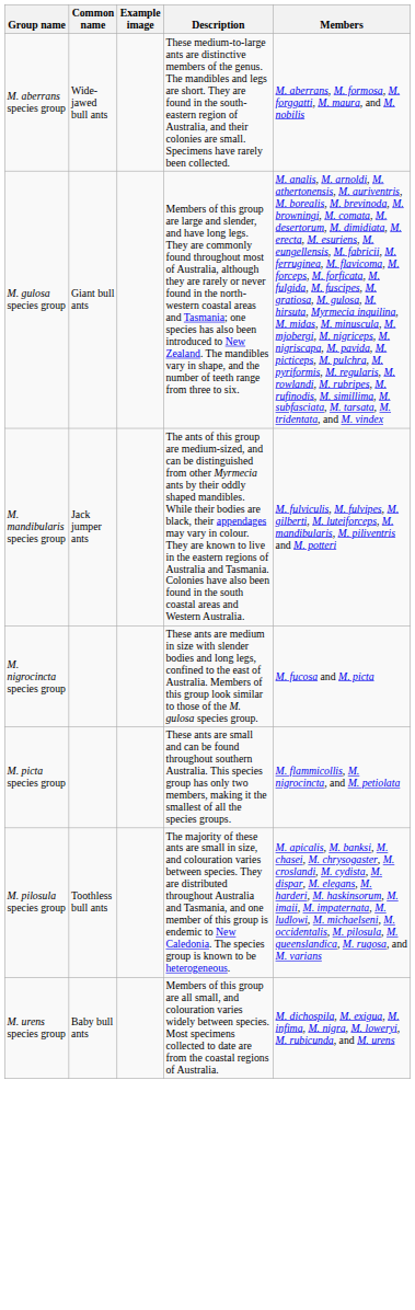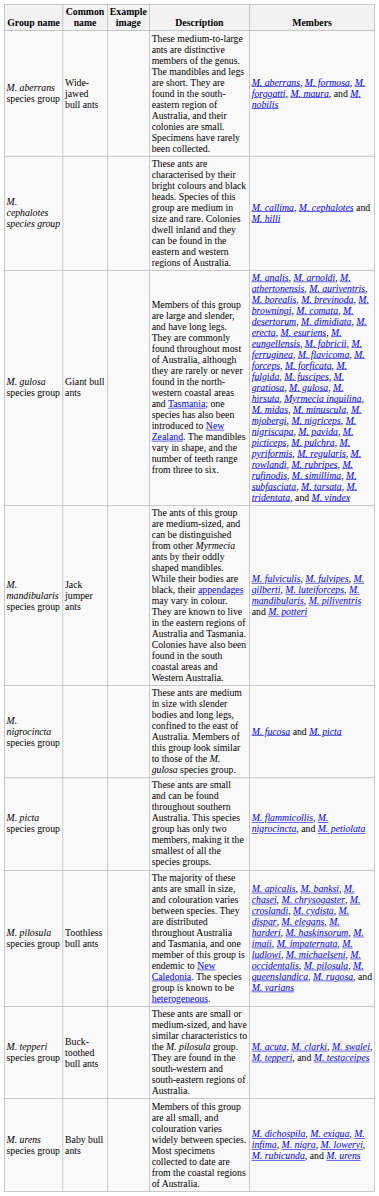 <table class="wikitable sortable">
 <tr style="vertical-align:bottom;">
 <th scope="col">Group name</th>
 <th scope="col">Common name</th>
 <th scope="col">Example image</th>
 <th scope="col">Description</th>
 <th scope="col">Members</th>
 </tr>
 <tr>
 <td><em>M. aberrans</em> species group</td>
 <td>Wide-jawed bull ants</td>
 <td></td>
 <td>These medium-to-large ants are distinctive members of the genus. The mandibles and legs are short. They are found in the south-eastern region of Australia, and their colonies are small. Specimens have rarely been collected.</td>
 <td><em><a href='#'>M. aberrans</a></em>, <em><a href='#'>M. formosa</a></em>, <em><a href='#'>M. forggatti</a></em>, <em><a href='#'>M. maura</a></em>, and <em><a href='#'>M. nobilis</a></em></td>
+</tr>
+<tr>
+<td><em>M. cephalotes species group</em></td>
+<td></td>
+<td></td>
+<td>These ants are characterised by their bright colours and black heads. Species of this group are medium in size and rare. Colonies dwell inland and they can be found in the eastern and western regions of Australia.</td>
+<td><em><a href='#'>M. callima</a></em>, <em><a href='#'>M. cephalotes</a></em> and <em><a href='#'>M. hilli</a></em></td>
 </tr>
 <tr>
 <td><em>M. gulosa</em> species group</td>
 <td>Giant bull ants</td>
 <td></td>
 <td>Members of this group are large and slender, and have long legs. They are commonly found throughout most of Australia, although they are rarely or never found in the north-western coastal areas and <a href='#'>Tasmania</a>; one species has also been introduced to <a href='#'>New Zealand</a>. The mandibles vary in shape, and the number of teeth range from three to six.</td>
 <td><em><a href='#'>M. analis</a></em>, <em><a href='#'>M. arnoldi</a></em>, <em><a href='#'>M. athertonensis</a></em>, <em><a href='#'>M. auriventris</a></em>, <em><a href='#'>M. borealis</a></em>, <em><a href='#'>M. brevinoda</a></em>, <em><a href='#'>M. browningi</a></em>, <em><a href='#'>M. comata</a></em>, <em><a href='#'>M. desertorum</a></em>, <em><a href='#'>M. dimidiata</a></em>, <em><a href='#'>M. erecta</a></em>, <em><a href='#'>M. esuriens</a></em>, <em><a href='#'>M. eungellensis</a></em>, <em><a href='#'>M. fabricii</a></em>, <em><a href='#'>M. ferruginea</a></em>, <em><a href='#'>M. flavicoma</a></em>, <em><a href='#'>M. forceps</a></em>, <em><a href='#'>M. forficata</a></em>, <em><a href='#'>M. fulgida</a></em>, <em><a href='#'>M. fuscipes</a></em>, <em><a href='#'>M. gratiosa</a></em>, <em><a href='#'>M. gulosa</a></em>, <em><a href='#'>M. hirsuta</a></em>, <em><a href='#'>Myrmecia inquilina</a></em>, <em><a href='#'>M. midas</a></em>, <em><a href='#'>M. minuscula</a></em>, <em><a href='#'>M. mjobergi</a></em>, <em><a href='#'>M. nigriceps</a></em>, <em><a href='#'>M. nigriscapa</a></em>, <em><a href='#'>M. pavida</a></em>, <em><a href='#'>M. picticeps</a></em>, <em><a href='#'>M. pulchra</a></em>, <em><a href='#'>M. pyriformis</a></em>, <em><a href='#'>M. regularis</a></em>, <em><a href='#'>M. rowlandi</a></em>, <em><a href='#'>M. rubripes</a></em>, <em><a href='#'>M. rufinodis</a></em>, <em><a href='#'>M. simillima</a></em>, <em><a href='#'>M. subfasciata</a></em>, <em><a href='#'>M. tarsata</a></em>, <em><a href='#'>M. tridentata</a></em>, and <em><a href='#'>M. vindex</a></em></td>
 </tr>
 <tr>
 <td><em>M. mandibularis</em> species group</td>
 <td>Jack jumper ants</td>
 <td></td>
 <td>The ants of this group are medium-sized, and can be distinguished from other <em>Myrmecia</em> ants by their oddly shaped mandibles. While their bodies are black, their <a href='#'>appendages</a> may vary in colour. They are known to live in the eastern regions of Australia and Tasmania. Colonies have also been found in the south coastal areas and Western Australia.</td>
 <td><em><a href='#'>M. fulviculis</a></em>, <em><a href='#'>M. fulvipes</a></em>, <em><a href='#'>M. gilberti</a></em>, <em><a href='#'>M. luteiforceps</a></em>, <em><a href='#'>M. mandibularis</a></em>, <em><a href='#'>M. piliventris</a></em> and <em><a href='#'>M. potteri</a></em></td>
 </tr>
 <tr>
 <td><em>M. nigrocincta</em> species group</td>
 <td></td>
 <td></td>
 <td>These ants are medium in size with slender bodies and long legs, confined to the east of Australia. Members of this group look similar to those of the <em>M. gulosa</em> species group.</td>
 <td><em><a href='#'>M. fucosa</a></em> and <em><a href='#'>M. picta</a></em></td>
 </tr>
 <tr>
 <td><em>M. picta</em> species group</td>
 <td></td>
 <td></td>
 <td>These ants are small and can be found throughout southern Australia. This species group has only two members, making it the smallest of all the species groups.</td>
 <td><em><a href='#'>M. flammicollis</a></em>, <em><a href='#'>M. nigrocincta</a></em>, and <em><a href='#'>M. petiolata</a></em></td>
 </tr>
 <tr>
 <td><em>M. pilosula</em> species group</td>
 <td>Toothless bull ants</td>
 <td></td>
 <td>The majority of these ants are small in size, and colouration varies between species. They are distributed throughout Australia and Tasmania, and one member of this group is endemic to <a href='#'>New Caledonia</a>. The species group is known to be <a href='#'>heterogeneous</a>.</td>
 <td><em><a href='#'>M. apicalis</a></em>, <em><a href='#'>M. banksi</a></em>, <em><a href='#'>M. chasei</a></em>, <em><a href='#'>M. chrysogaster</a></em>, <em><a href='#'>M. croslandi</a></em>, <em><a href='#'>M. cydista</a></em>, <em><a href='#'>M. dispar</a></em>, <em><a href='#'>M. elegans</a></em>, <em><a href='#'>M. harderi</a></em>, <em><a href='#'>M. haskinsorum</a></em>, <em><a href='#'>M. imaii</a></em>, <em><a href='#'>M. impaternata</a></em>, <em><a href='#'>M. ludlowi</a></em>, <em><a href='#'>M. michaelseni</a></em>, <em><a href='#'>M. occidentalis</a></em>, <em><a href='#'>M. pilosula</a></em>, <em><a href='#'>M. queenslandica</a></em>, <em><a href='#'>M. rugosa</a></em>, and <em><a href='#'>M. varians</a></em></td>
 </tr>
 <tr>
+<td><em>M. tepperi</em> species group</td>
+<td>Buck-toothed bull ants</td>
+<td></td>
+<td>These ants are small or medium-sized, and have similar characteristics to the <em>M. pilosula</em> group. They are found in the south-western and south-eastern regions of Australia.</td>
+<td><em><a href='#'>M. acuta</a></em>, <em><a href='#'>M. clarki</a></em>, <em><a href='#'>M. swalei</a></em>, <em><a href='#'>M. tepperi</a></em>, and <em><a href='#'>M. testaceipes</a></em></td>
+</tr>
+<tr>
 <td><em>M. urens</em> species group</td>
 <td>Baby bull ants</td>
 <td></td>
 <td>Members of this group are all small, and colouration varies widely between species. Most specimens collected to date are from the coastal regions of Australia.</td>
 <td><em><a href='#'>M. dichospila</a></em>, <em><a href='#'>M. exigua</a></em>, <em><a href='#'>M. infima</a></em>, <em><a href='#'>M. nigra</a></em>, <em><a href='#'>M. loweryi</a></em>, <em><a href='#'>M. rubicunda</a></em>, and <em><a href='#'>M. urens</a></em></td>
 </tr>
 </table>
